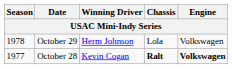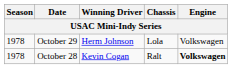 <table class="wikitable" style="font-size: 85%;">
 <tr>
 <th>Season</th>
 <th>Date</th>
 <th>Winning Driver</th>
 <th>Chassis</th>
 <th>Engine</th>
 </tr>
 <tr>
 <th colspan="5">USAC Mini-Indy Series</th>
 </tr>
 <tr>
 <td>1978</td>
 <td>October 29</td>
 <td> <a href='#'>Herm Johnson</a></td>
 <td>Lola</td>
 <td>Volkswagen</td>
 </tr>
 <tr>
-<td>1977</td>
+<td>1978</td>
 <td>October 28</td>
 <td> <a href='#'>Kevin Cogan</a></td>
-<td><strong>Ralt</strong></td>
+<td>Ralt</td>
 <td><strong>Volkswagen</strong></td>
 </tr>
 </table>
